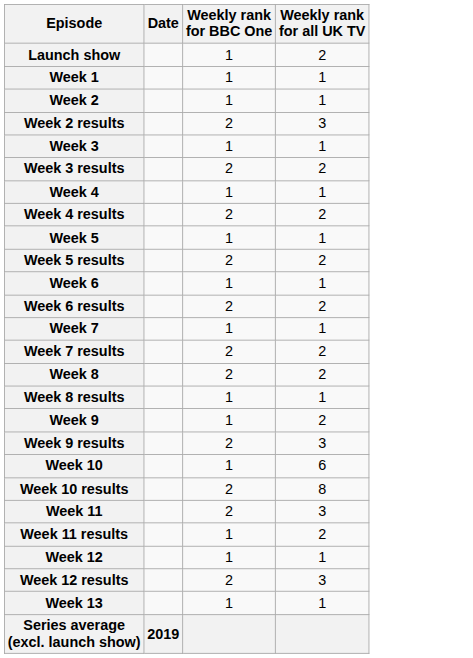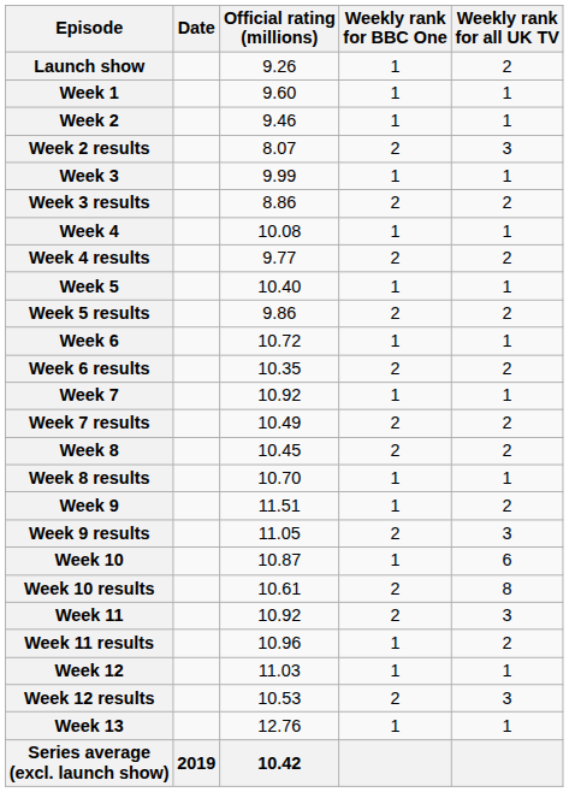 <table class="wikitable sortable" style="text-align:center">
 <tr>
 <th scope="col">Episode</th>
 <th scope="col">Date</th>
+<th scope="col">Official rating<br>(millions)</th>
 <th scope="col">Weekly rank<br>for BBC One</th>
 <th scope="col">Weekly rank<br>for all UK TV</th>
 </tr>
 <tr>
 <th scope="row">Launch show</th>
 <td></td>
+<td>9.26</td>
 <td>1</td>
 <td>2</td>
 </tr>
 <tr>
 <th scope="row">Week 1</th>
 <td></td>
+<td>9.60</td>
 <td>1</td>
 <td>1</td>
 </tr>
 <tr>
 <th scope="row">Week 2</th>
 <td></td>
+<td>9.46</td>
 <td>1</td>
 <td>1</td>
 </tr>
 <tr>
 <th scope="row">Week 2 results</th>
 <td></td>
+<td>8.07</td>
 <td>2</td>
 <td>3</td>
 </tr>
 <tr>
 <th scope="row">Week 3</th>
 <td></td>
+<td>9.99</td>
 <td>1</td>
 <td>1</td>
 </tr>
 <tr>
 <th scope="row">Week 3 results</th>
 <td></td>
+<td>8.86</td>
 <td>2</td>
 <td>2</td>
 </tr>
 <tr>
 <th scope="row">Week 4</th>
 <td></td>
+<td>10.08</td>
 <td>1</td>
 <td>1</td>
 </tr>
 <tr>
 <th scope="row">Week 4 results</th>
 <td></td>
+<td>9.77</td>
 <td>2</td>
 <td>2</td>
 </tr>
 <tr>
 <th scope="row">Week 5</th>
 <td></td>
+<td>10.40</td>
 <td>1</td>
 <td>1</td>
 </tr>
 <tr>
 <th scope="row">Week 5 results</th>
 <td></td>
+<td>9.86</td>
 <td>2</td>
 <td>2</td>
 </tr>
 <tr>
 <th scope="row">Week 6</th>
 <td></td>
+<td>10.72</td>
 <td>1</td>
 <td>1</td>
 </tr>
 <tr>
 <th scope="row">Week 6 results</th>
 <td></td>
+<td>10.35</td>
 <td>2</td>
 <td>2</td>
 </tr>
 <tr>
 <th scope="row">Week 7</th>
 <td></td>
+<td>10.92</td>
 <td>1</td>
 <td>1</td>
 </tr>
 <tr>
 <th scope="row">Week 7 results</th>
 <td></td>
+<td>10.49</td>
 <td>2</td>
 <td>2</td>
 </tr>
 <tr>
 <th scope="row">Week 8</th>
 <td></td>
+<td>10.45</td>
 <td>2</td>
 <td>2</td>
 </tr>
 <tr>
 <th scope="row">Week 8 results</th>
 <td></td>
+<td>10.70</td>
 <td>1</td>
 <td>1</td>
 </tr>
 <tr>
 <th scope="row">Week 9</th>
 <td></td>
+<td>11.51</td>
 <td>1</td>
 <td>2</td>
 </tr>
 <tr>
 <th scope="row">Week 9 results</th>
 <td></td>
+<td>11.05</td>
 <td>2</td>
 <td>3</td>
 </tr>
 <tr>
 <th scope="row">Week 10</th>
 <td></td>
+<td>10.87</td>
 <td>1</td>
 <td>6</td>
 </tr>
 <tr>
 <th scope="row">Week 10 results</th>
 <td></td>
+<td>10.61</td>
 <td>2</td>
 <td>8</td>
 </tr>
 <tr>
 <th scope="row">Week 11</th>
 <td></td>
+<td>10.92</td>
 <td>2</td>
 <td>3</td>
 </tr>
 <tr>
 <th scope="row">Week 11 results</th>
 <td></td>
+<td>10.96</td>
 <td>1</td>
 <td>2</td>
 </tr>
 <tr>
 <th scope="row">Week 12</th>
 <td></td>
+<td>11.03</td>
 <td>1</td>
 <td>1</td>
 </tr>
 <tr>
 <th scope="row">Week 12 results</th>
 <td></td>
+<td>10.53</td>
 <td>2</td>
 <td>3</td>
 </tr>
 <tr>
 <th scope="row">Week 13</th>
 <td></td>
+<td>12.76</td>
 <td>1</td>
 <td>1</td>
 </tr>
 <tr>
 <th>Series average<br>(excl. launch show)</th>
 <th>2019</th>
+<th>10.42</th>
 <th></th>
 <th></th>
 </tr>
 </table>
